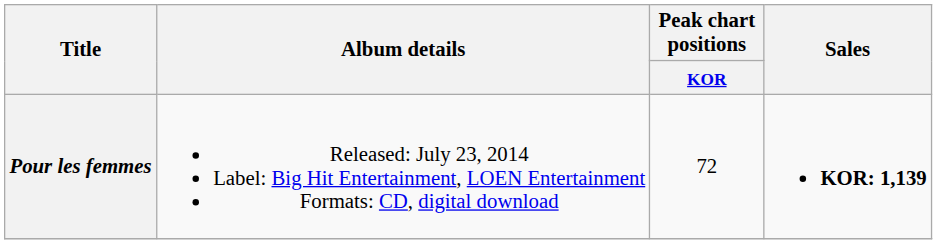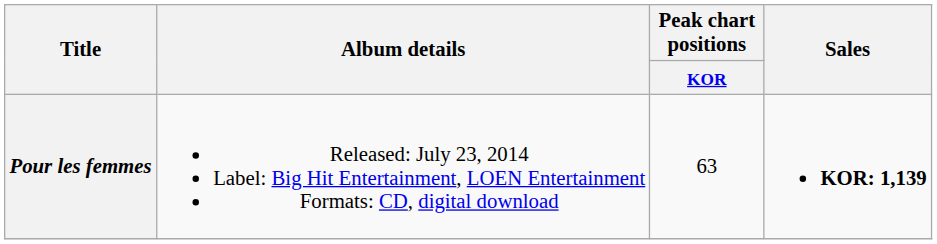 <table class="wikitable plainrowheaders" style="text-align:center;">
 <tr>
 <th scope="col" rowspan="2">Title</th>
 <th scope="col" rowspan="2">Album details</th>
 <th scope="col" colspan="1" style="width:5em;">Peak chart positions</th>
 <th scope="col" rowspan="2">Sales</th>
 </tr>
 <tr>
 <th><small><a href='#'>KOR</a></small><br></th>
 </tr>
 <tr>
 <th scope="row"><em>Pour les femmes</em></th>
 <td><br><ul><li>Released: July 23, 2014</li><li>Label: <a href='#'>Big Hit Entertainment</a>, <a href='#'>LOEN Entertainment</a></li><li>Formats: <a href='#'>CD</a>, <a href='#'>digital download</a></li></ul></td>
-<td>72</td>
+<td>63</td>
 <td><strong><br><ul><li>KOR: 1,139</li></ul></strong></td>
 </tr>
 <tr>
 </tr>
 </table>
